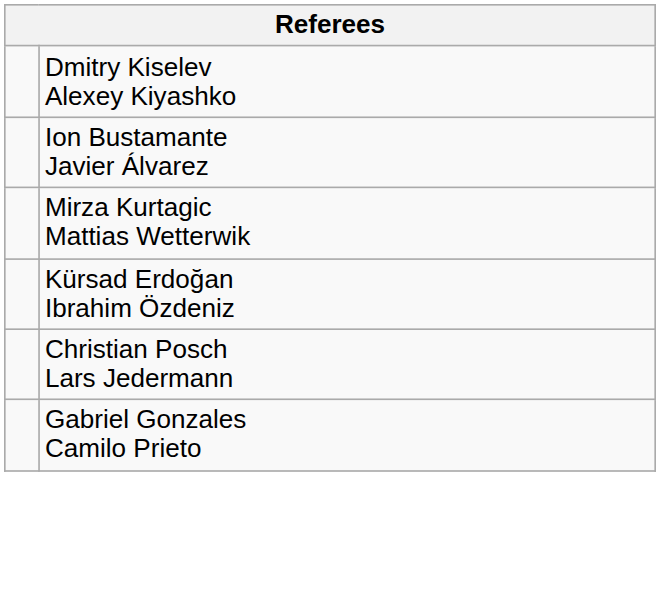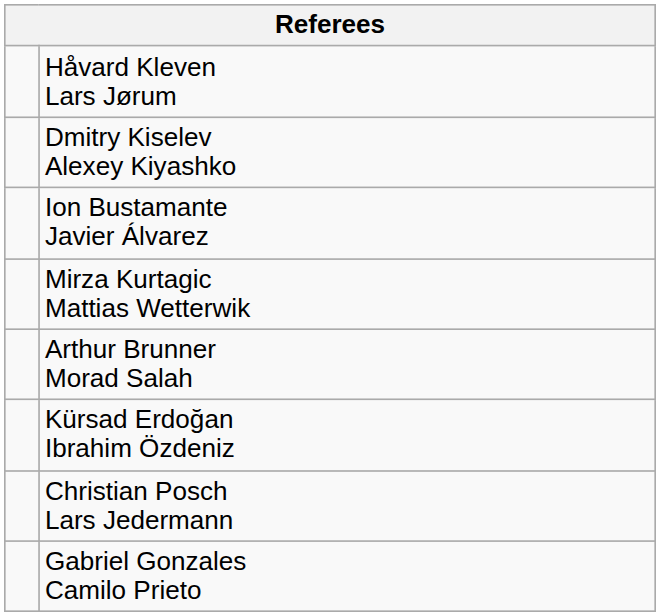 <table class="wikitable" style="width:400px;">
 <tr>
 <th colspan=2>Referees</th>
+</tr>
+<tr>
+<td align=left></td>
+<td>Håvard Kleven<br>Lars Jørum</td>
 </tr>
 <tr>
 <td align=left></td>
 <td>Dmitry Kiselev<br>Alexey Kiyashko</td>
 </tr>
 <tr>
 <td align=left></td>
 <td>Ion Bustamante<br>Javier Álvarez</td>
 </tr>
 <tr>
 <td align=left></td>
 <td>Mirza Kurtagic<br>Mattias Wetterwik</td>
 </tr>
 <tr>
 <td align=left></td>
+<td>Arthur Brunner<br>Morad Salah</td>
+</tr>
+<tr>
+<td align=left></td>
 <td>Kürsad Erdoğan<br>Ibrahim Özdeniz</td>
 </tr>
 <tr>
 <td align=></td>
 <td>Christian Posch<br>Lars Jedermann</td>
 </tr>
 <tr>
 <td align=></td>
 <td>Gabriel Gonzales<br>Camilo Prieto</td>
 </tr>
 </table>
